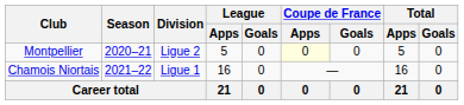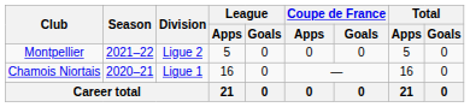 <table class="wikitable" style="text-align: center">
 <tr>
 <th rowspan="2">Club</th>
 <th rowspan="2">Season</th>
 <th rowspan="2">Division</th>
 <th colspan="2">League</th>
 <th colspan="2"><a href='#'>Coupe de France</a></th>
 <th colspan="2">Total</th>
 </tr>
 <tr>
 <th>Apps</th>
 <th>Goals</th>
 <th>Apps</th>
 <th>Goals</th>
 <th>Apps</th>
 <th>Goals</th>
 </tr>
 <tr>
 <td><a href='#'>Montpellier</a></td>
-<td><a href='#'>2020–21</a></td>
+<td><a href='#'>2021–22</a></td>
 <td><a href='#'>Ligue 2</a></td>
 <td>5</td>
 <td>0</td>
-<td style="background: lightyellow;">0</td>
+<td>0</td>
 <td>0</td>
 <td>5</td>
 <td>0</td>
 </tr>
 <tr>
 <td><a href='#'>Chamois Niortais</a></td>
-<td><a href='#'>2021–22</a></td>
+<td><a href='#'>2020–21</a></td>
 <td><a href='#'>Ligue 1</a></td>
 <td>16</td>
 <td>0</td>
 <td colspan="2">—</td>
 <td>16</td>
 <td>0</td>
 </tr>
 <tr>
 <th colspan="3">Career total</th>
 <th>21</th>
 <th>0</th>
 <th>0</th>
 <th>0</th>
 <th>21</th>
 <th>0</th>
 </tr>
 </table>
